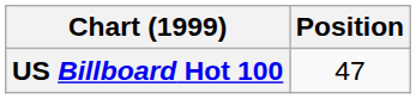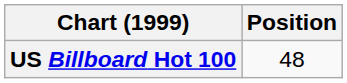 <table class="wikitable plainrowheaders">
 <tr>
 <th>Chart (1999)</th>
 <th>Position</th>
 </tr>
 <tr>
 <th scope="row">US <a href='#'><em>Billboard</em> Hot 100</a></th>
-<td style="text-align:center;">47</td>
+<td style="text-align:center;">48</td>
 </tr>
 </table>
